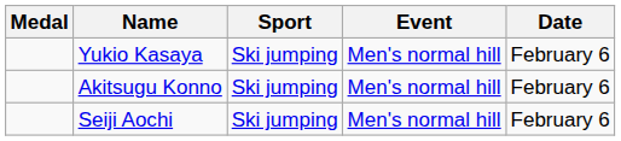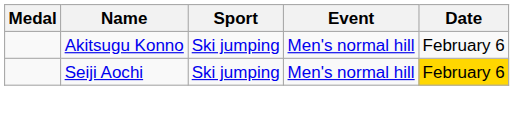 <table class="wikitable sortable" style="font-size:95%">
 <tr>
 <th>Medal</th>
 <th>Name</th>
 <th>Sport</th>
 <th>Event</th>
 <th>Date</th>
-</tr>
-<tr>
-<td></td>
-<td><a href='#'>Yukio Kasaya</a></td>
-<td><a href='#'>Ski jumping</a></td>
-<td><a href='#'>Men's normal hill</a></td>
-<td>February 6</td>
 </tr>
 <tr>
 <td></td>
 <td><a href='#'>Akitsugu Konno</a></td>
 <td><a href='#'>Ski jumping</a></td>
 <td><a href='#'>Men's normal hill</a></td>
 <td>February 6</td>
 </tr>
 <tr>
 <td></td>
 <td><a href='#'>Seiji Aochi</a></td>
 <td><a href='#'>Ski jumping</a></td>
 <td><a href='#'>Men's normal hill</a></td>
-<td>February 6</td>
+<td style="background: gold;">February 6</td>
 </tr>
 </table>
